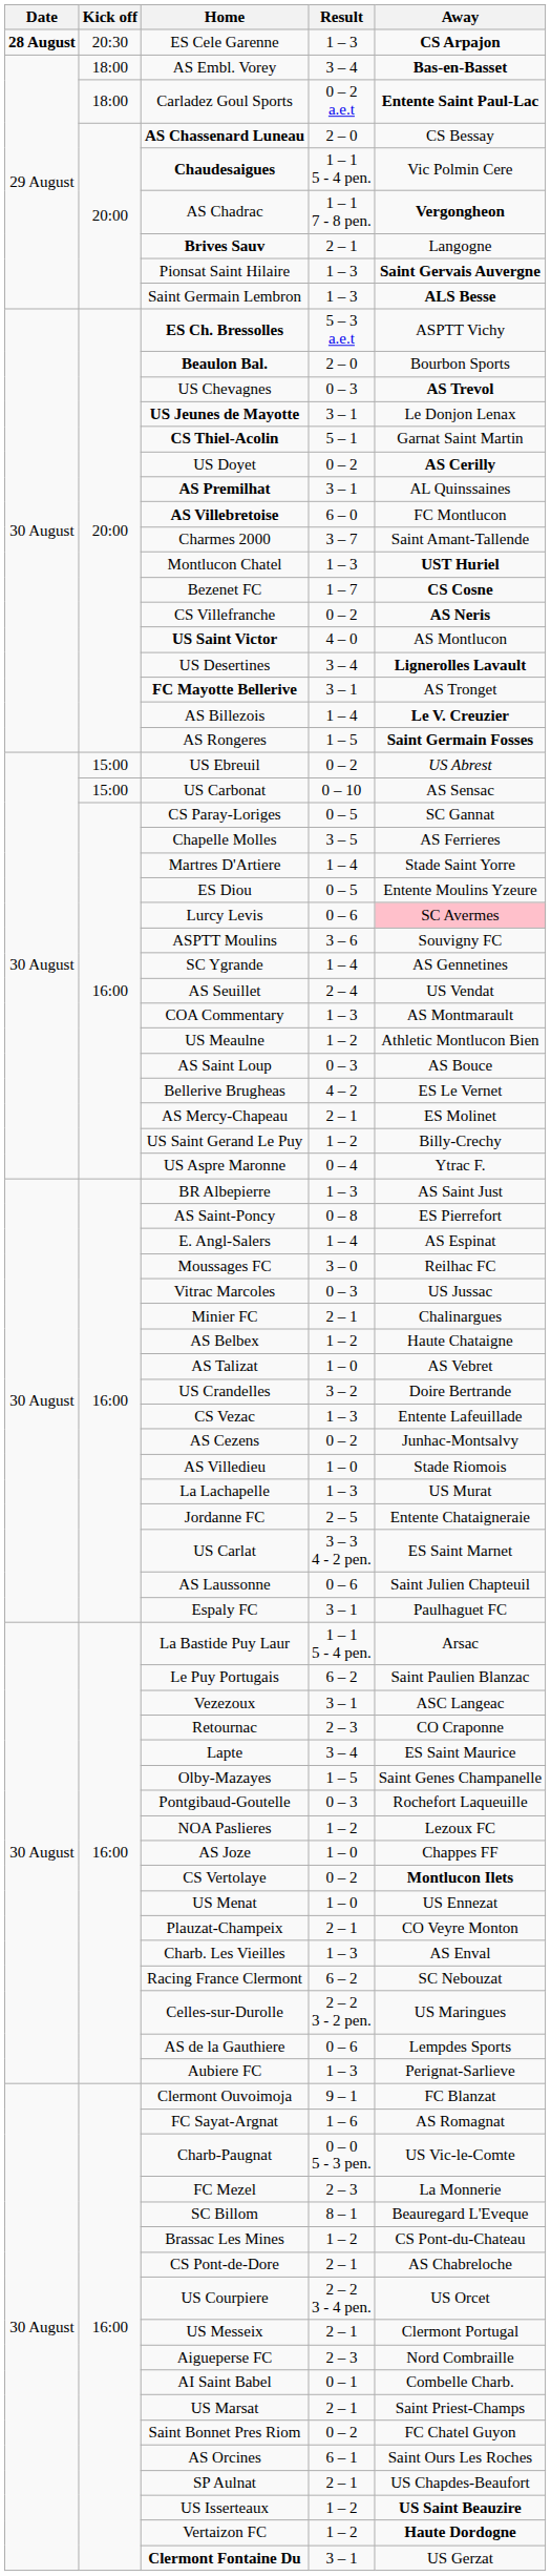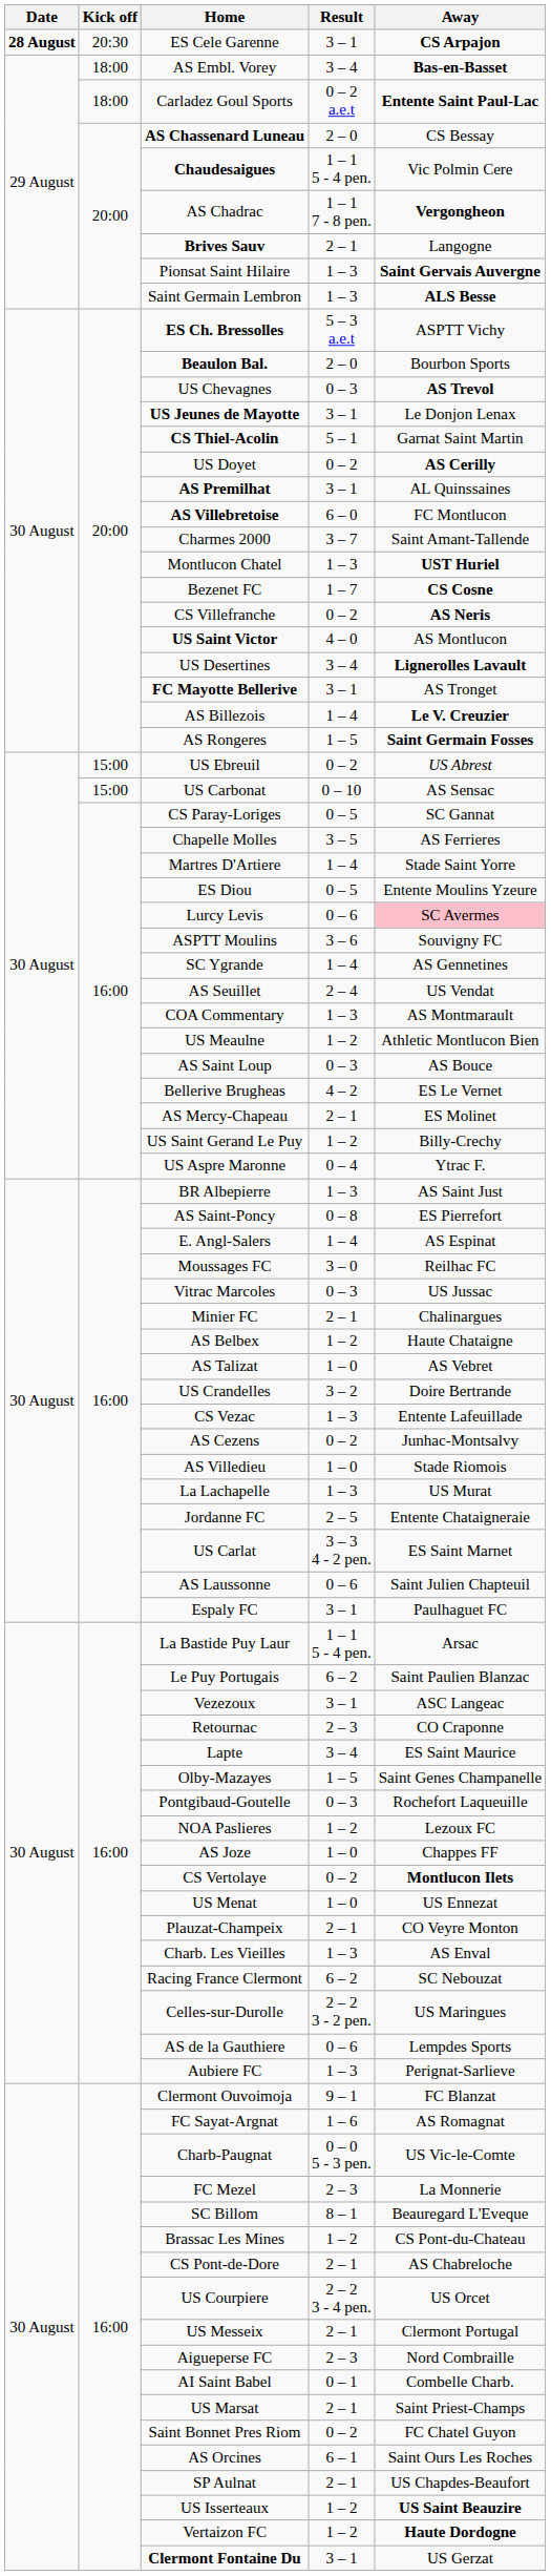 <table class="wikitable" style="text-align: center">
 <tr>
 <th scope="col">Date</th>
 <th scope="col">Kick off</th>
 <th scope="col">Home</th>
 <th scope="col">Result</th>
 <th scope="col">Away</th>
 </tr>
 <tr>
 <td><strong>28 August</strong></td>
 <td>20:30</td>
 <td>ES Cele Garenne</td>
-<td>1 – 3</td>
+<td>3 – 1</td>
 <td><strong>CS Arpajon</strong></td>
 </tr>
 <tr>
 <td rowspan="8">29 August</td>
 <td>18:00</td>
 <td>AS Embl. Vorey</td>
 <td>3 – 4</td>
 <td><strong>Bas-en-Basset</strong></td>
 </tr>
 <tr>
 <td>18:00</td>
 <td>Carladez Goul Sports</td>
 <td>0 – 2 <br> <a href='#'>a.e.t</a></td>
 <td><strong>Entente Saint Paul-Lac</strong></td>
 </tr>
 <tr>
 <td rowspan="6">20:00</td>
 <td><strong>AS Chassenard Luneau</strong></td>
 <td>2 – 0</td>
 <td>CS Bessay</td>
 </tr>
 <tr>
 <td><strong>Chaudesaigues</strong></td>
 <td>1 – 1 <br> 5 - 4 pen.</td>
 <td>Vic Polmin Cere</td>
 </tr>
 <tr>
 <td>AS Chadrac</td>
 <td>1 – 1 <br> 7 - 8 pen.</td>
 <td><strong>Vergongheon</strong></td>
 </tr>
 <tr>
 <td><strong>Brives Sauv</strong></td>
 <td>2 – 1</td>
 <td>Langogne</td>
 </tr>
 <tr>
 <td>Pionsat Saint Hilaire</td>
 <td>1 – 3</td>
 <td><strong>Saint Gervais Auvergne</strong></td>
 </tr>
 <tr>
 <td>Saint Germain Lembron</td>
 <td>1 – 3</td>
 <td><strong>ALS Besse</strong></td>
 </tr>
 <tr>
 <td rowspan="17">30 August</td>
 <td rowspan="17">20:00</td>
 <td><strong>ES Ch. Bressolles</strong></td>
 <td>5 – 3 <br> <a href='#'>a.e.t</a></td>
 <td>ASPTT Vichy</td>
 </tr>
 <tr>
 <td><strong>Beaulon Bal.</strong></td>
 <td>2 – 0</td>
 <td>Bourbon Sports</td>
 </tr>
 <tr>
 <td>US Chevagnes</td>
 <td>0 – 3</td>
 <td><strong>AS Trevol</strong></td>
 </tr>
 <tr>
 <td><strong>US Jeunes de Mayotte</strong></td>
 <td>3 – 1</td>
 <td>Le Donjon Lenax</td>
 </tr>
 <tr>
 <td><strong>CS Thiel-Acolin</strong></td>
 <td>5 – 1</td>
 <td>Garnat Saint Martin</td>
 </tr>
 <tr>
 <td>US Doyet</td>
 <td>0 – 2</td>
 <td><strong>AS Cerilly</strong></td>
 </tr>
 <tr>
 <td><strong>AS Premilhat</strong></td>
 <td>3 – 1</td>
 <td>AL Quinssaines</td>
 </tr>
 <tr>
 <td><strong>AS Villebretoise</strong></td>
 <td>6 – 0</td>
 <td>FC Montlucon</td>
 </tr>
 <tr>
 <td>Charmes 2000</td>
 <td>3 – 7</td>
 <td></strong>Saint Amant-Tallende<strong></td>
 </tr>
 <tr>
 <td>Montlucon Chatel</td>
 <td>1 – 3</td>
 <td><strong>UST Huriel</strong></td>
 </tr>
 <tr>
 <td>Bezenet FC</td>
 <td>1 – 7</td>
 <td><strong>CS Cosne</strong></td>
 </tr>
 <tr>
 <td>CS Villefranche</td>
 <td>0 – 2</td>
 <td><strong>AS Neris</strong></td>
 </tr>
 <tr>
 <td><strong>US Saint Victor</strong></td>
 <td>4 – 0</td>
 <td>AS Montlucon</td>
 </tr>
 <tr>
 <td>US Desertines</td>
 <td>3 – 4</td>
 <td><strong>Lignerolles Lavault</strong></td>
 </tr>
 <tr>
 <td><strong>FC Mayotte Bellerive</strong></td>
 <td>3 – 1</td>
 <td>AS Tronget</td>
 </tr>
 <tr>
 <td>AS Billezois</td>
 <td>1 – 4</td>
 <td><strong>Le V. Creuzier</strong></td>
 </tr>
 <tr>
 <td>AS Rongeres</td>
 <td>1 – 5</td>
 <td><strong>Saint Germain Fosses</strong></td>
 </tr>
 <tr>
 <td rowspan="17">30 August</td>
 <td>15:00</td>
 <td>US Ebreuil</td>
 <td>0 – 2</td>
 <td><em>US Abrest<strong></td>
 </tr>
 <tr>
 <td>15:00</td>
 <td>US Carbonat</td>
 <td>0 – 10</td>
 <td></strong>AS Sensac<strong></td>
 </tr>
 <tr>
 <td rowspan="15">16:00</td>
 <td>CS Paray-Loriges</td>
 <td>0 – 5</td>
 <td></strong>SC Gannat<strong></td>
 </tr>
 <tr>
 <td>Chapelle Molles</td>
 <td>3 – 5</td>
 <td></strong>AS Ferrieres<strong></td>
 </tr>
 <tr>
 <td>Martres D'Artiere</td>
 <td>1 – 4</td>
 <td></strong>Stade Saint Yorre<strong></td>
 </tr>
 <tr>
 <td>ES Diou</td>
 <td>0 – 5</td>
 <td></strong>Entente Moulins Yzeure<strong></td>
 </tr>
 <tr>
 <td>Lurcy Levis</td>
 <td>0 – 6</td>
 <td style="background: pink;"></strong>SC Avermes<strong></td>
 </tr>
 <tr>
 <td>ASPTT Moulins</td>
 <td>3 – 6</td>
 <td></strong>Souvigny FC<strong></td>
 </tr>
 <tr>
 <td>SC Ygrande</td>
 <td>1 – 4</td>
 <td></strong>AS Gennetines<strong></td>
 </tr>
 <tr>
 <td>AS Seuillet</td>
 <td>2 – 4</td>
 <td></strong>US Vendat<strong></td>
 </tr>
 <tr>
 <td>COA Commentary</td>
 <td>1 – 3</td>
 <td></strong>AS Montmarault<strong></td>
 </tr>
 <tr>
 <td>US Meaulne</td>
 <td>1 – 2</td>
 <td></strong>Athletic Montlucon Bien<strong></td>
 </tr>
 <tr>
 <td></strong>AS Saint Loup<strong></td>
 <td>0 – 3</td>
 <td>AS Bouce</td>
 </tr>
 <tr>
 <td></strong>Bellerive Brugheas<strong></td>
 <td>4 – 2</td>
 <td>ES Le Vernet</td>
 </tr>
 <tr>
 <td></strong>AS Mercy-Chapeau<strong></td>
 <td>2 – 1</td>
 <td>ES Molinet</td>
 </tr>
 <tr>
 <td>US Saint Gerand Le Puy</td>
 <td>1 – 2</td>
 <td></strong>Billy-Crechy<strong></td>
 </tr>
 <tr>
 <td>US Aspre Maronne</td>
 <td>0 – 4</td>
 <td></strong>Ytrac F.<strong></td>
 </tr>
 <tr>
 <td rowspan="17">30 August</td>
 <td rowspan="17">16:00</td>
 <td>BR Albepierre</td>
 <td>1 – 3</td>
 <td></strong>AS Saint Just<strong></td>
 </tr>
 <tr>
 <td>AS Saint-Poncy</td>
 <td>0 – 8</td>
 <td></strong>ES Pierrefort<strong></td>
 </tr>
 <tr>
 <td>E. Angl-Salers</td>
 <td>1 – 4</td>
 <td></strong>AS Espinat<strong></td>
 </tr>
 <tr>
 <td></strong>Moussages FC<strong></td>
 <td>3 – 0</td>
 <td>Reilhac FC</td>
 </tr>
 <tr>
 <td>Vitrac Marcoles</td>
 <td>0 – 3</td>
 <td></strong>US Jussac<strong></td>
 </tr>
 <tr>
 <td></strong>Minier FC<strong></td>
 <td>2 – 1</td>
 <td>Chalinargues</td>
 </tr>
 <tr>
 <td>AS Belbex</td>
 <td>1 – 2</td>
 <td></strong>Haute Chataigne<strong></td>
 </tr>
 <tr>
 <td></strong>AS Talizat<strong></td>
 <td>1 – 0</td>
 <td>AS Vebret</td>
 </tr>
 <tr>
 <td></strong>US Crandelles<strong></td>
 <td>3 – 2</td>
 <td>Doire Bertrande</td>
 </tr>
 <tr>
 <td></strong>CS Vezac<strong></td>
 <td>1 – 3</td>
 <td>Entente Lafeuillade</td>
 </tr>
 <tr>
 <td>AS Cezens</td>
 <td>0 – 2</td>
 <td></strong>Junhac-Montsalvy<strong></td>
 </tr>
 <tr>
 <td></strong>AS Villedieu<strong></td>
 <td>1 – 0</td>
 <td>Stade Riomois</td>
 </tr>
 <tr>
 <td>La Lachapelle</td>
 <td>1 – 3</td>
 <td></strong>US Murat<strong></td>
 </tr>
 <tr>
 <td>Jordanne FC</td>
 <td>2 – 5</td>
 <td></strong>Entente Chataigneraie<strong></td>
 </tr>
 <tr>
 <td></strong>US Carlat<strong></td>
 <td>3 – 3 <br> 4 - 2 pen.</td>
 <td>ES Saint Marnet</td>
 </tr>
 <tr>
 <td>AS Laussonne</td>
 <td>0 – 6</td>
 <td></strong>Saint Julien Chapteuil<strong></td>
 </tr>
 <tr>
 <td></strong>Espaly FC<strong></td>
 <td>3 – 1</td>
 <td>Paulhaguet FC</td>
 </tr>
 <tr>
 <td rowspan="17">30 August</td>
 <td rowspan="17">16:00</td>
 <td></strong>La Bastide Puy Laur<strong></td>
 <td>1 – 1 <br> 5 - 4 pen.</td>
 <td>Arsac</td>
 </tr>
 <tr>
 <td></strong>Le Puy Portugais<strong></td>
 <td>6 – 2</td>
 <td>Saint Paulien Blanzac</td>
 </tr>
 <tr>
 <td></strong>Vezezoux<strong></td>
 <td>3 – 1</td>
 <td>ASC Langeac</td>
 </tr>
 <tr>
 <td>Retournac</td>
 <td>2 – 3</td>
 <td></strong>CO Craponne<strong></td>
 </tr>
 <tr>
 <td>Lapte</td>
 <td>3 – 4</td>
 <td></strong>ES Saint Maurice<strong></td>
 </tr>
 <tr>
 <td></strong>Olby-Mazayes<strong></td>
 <td>1 – 5</td>
 <td>Saint Genes Champanelle</td>
 </tr>
 <tr>
 <td>Pontgibaud-Goutelle</td>
 <td>0 – 3</td>
 <td></strong>Rochefort Laqueuille<strong></td>
 </tr>
 <tr>
 <td>NOA Paslieres</td>
 <td>1 – 2</td>
 <td></strong>Lezoux FC<strong></td>
 </tr>
 <tr>
 <td>AS Joze</td>
 <td>1 – 0</td>
 <td></strong>Chappes FF<strong></td>
 </tr>
 <tr>
 <td>CS Vertolaye</td>
 <td>0 – 2</td>
 <td><strong>Montlucon Ilets</strong></td>
 </tr>
 <tr>
 <td></strong>US Menat<strong></td>
 <td>1 – 0</td>
 <td>US Ennezat</td>
 </tr>
 <tr>
 <td></strong>Plauzat-Champeix<strong></td>
 <td>2 – 1</td>
 <td>CO Veyre Monton</td>
 </tr>
 <tr>
 <td>Charb. Les Vieilles</td>
 <td>1 – 3</td>
 <td></strong>AS Enval<strong></td>
 </tr>
 <tr>
 <td>Racing France Clermont</td>
 <td>6 – 2</td>
 <td></strong>SC Nebouzat<strong></td>
 </tr>
 <tr>
 <td></strong>Celles-sur-Durolle<strong></td>
 <td>2 – 2 <br> 3 - 2 pen.</td>
 <td>US Maringues</td>
 </tr>
 <tr>
 <td>AS de la Gauthiere</td>
 <td>0 – 6</td>
 <td></strong>Lempdes Sports<strong></td>
 </tr>
 <tr>
 <td>Aubiere FC</td>
 <td>1 – 3</td>
 <td></strong>Perignat-Sarlieve<strong></td>
 </tr>
 <tr>
 <td rowspan="18">30 August</td>
 <td rowspan="18">16:00</td>
 <td></strong>Clermont Ouvoimoja<strong></td>
 <td>9 – 1</td>
 <td>FC Blanzat</td>
 </tr>
 <tr>
 <td>FC Sayat-Argnat</td>
 <td>1 – 6</td>
 <td></strong>AS Romagnat<strong></td>
 </tr>
 <tr>
 <td></strong>Charb-Paugnat<strong></td>
 <td>0 – 0 <br> 5 - 3 pen.</td>
 <td>US Vic-le-Comte</td>
 </tr>
 <tr>
 <td>FC Mezel</td>
 <td>2 – 3</td>
 <td></strong>La Monnerie<strong></td>
 </tr>
 <tr>
 <td></strong>SC Billom<strong></td>
 <td>8 – 1</td>
 <td>Beauregard L'Eveque</td>
 </tr>
 <tr>
 <td>Brassac Les Mines</td>
 <td>1 – 2</td>
 <td></strong>CS Pont-du-Chateau<strong></td>
 </tr>
 <tr>
 <td></strong>CS Pont-de-Dore<strong></td>
 <td>2 – 1</td>
 <td>AS Chabreloche</td>
 </tr>
 <tr>
 <td>US Courpiere</td>
 <td>2 – 2 <br> 3 - 4 pen.</td>
 <td></strong>US Orcet<strong></td>
 </tr>
 <tr>
 <td></strong>US Messeix<strong></td>
 <td>2 – 1</td>
 <td>Clermont Portugal</td>
 </tr>
 <tr>
 <td>Aigueperse FC</td>
 <td>2 – 3</td>
 <td></strong>Nord Combraille<strong></td>
 </tr>
 <tr>
 <td>AI Saint Babel</td>
 <td>0 – 1</td>
 <td></strong>Combelle Charb.<strong></td>
 </tr>
 <tr>
 <td></strong>US Marsat<strong></td>
 <td>2 – 1</td>
 <td>Saint Priest-Champs</td>
 </tr>
 <tr>
 <td>Saint Bonnet Pres Riom</td>
 <td>0 – 2</td>
 <td></strong>FC Chatel Guyon<strong></td>
 </tr>
 <tr>
 <td></strong>AS Orcines<strong></td>
 <td>6 – 1</td>
 <td>Saint Ours Les Roches</td>
 </tr>
 <tr>
 <td></strong>SP Aulnat</em></td>
 <td>2 – 1</td>
 <td>US Chapdes-Beaufort</td>
 </tr>
 <tr>
 <td>US Isserteaux</td>
 <td>1 – 2</td>
 <td><strong>US Saint Beauzire</strong></td>
 </tr>
 <tr>
 <td>Vertaizon FC</td>
 <td>1 – 2</td>
 <td><strong>Haute Dordogne</strong></td>
 </tr>
 <tr>
 <td><strong>Clermont Fontaine Du</strong></td>
 <td>3 – 1</td>
 <td>US Gerzat</td>
 </tr>
 </table>
